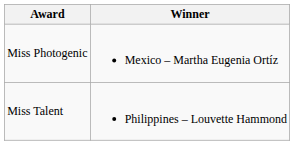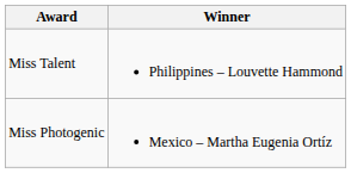 <table class="wikitable sortable" style="font-size:95%;">
 <tr>
 <th>Award</th>
 <th>Winner</th>
 </tr>
 <tr>
+<td>Miss Talent</td>
+<td><br><ul><li> Philippines – Louvette Hammond</li></ul></td>
+</tr>
+<tr>
 <td>Miss Photogenic</td>
 <td><br><ul><li> Mexico – Martha Eugenia Ortíz</li></ul></td>
 </tr>
-<tr>
-<td>Miss Talent</td>
-<td><br><ul><li> Philippines – Louvette Hammond</li></ul></td>
-</tr>
 </table>
